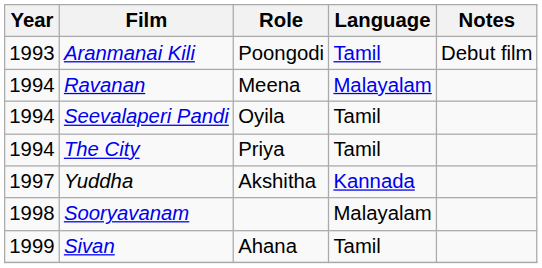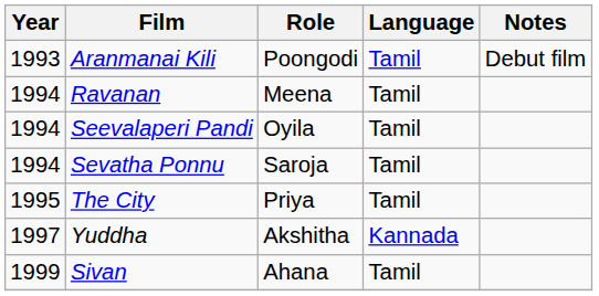 <table class="wikitable sortable">
 <tr>
 <th>Year</th>
 <th>Film</th>
 <th>Role</th>
 <th>Language</th>
 <th class="unsortable">Notes</th>
 </tr>
 <tr>
 <td>1993</td>
 <td><em><a href='#'>Aranmanai Kili</a></em></td>
 <td>Poongodi</td>
 <td><a href='#'>Tamil</a></td>
 <td>Debut film</td>
 </tr>
 <tr>
 <td>1994</td>
 <td><em><a href='#'>Ravanan</a></em></td>
 <td>Meena</td>
-<td><a href='#'>Malayalam</a></td>
+<td>Tamil</td>
 <td></td>
 </tr>
 <tr>
 <td>1994</td>
 <td><em><a href='#'>Seevalaperi Pandi</a></em></td>
 <td>Oyila</td>
 <td>Tamil</td>
 <td></td>
 </tr>
 <tr>
 <td>1994</td>
+<td><em><a href='#'>Sevatha Ponnu</a></em></td>
+<td>Saroja</td>
+<td>Tamil</td>
+<td></td>
+</tr>
+<tr>
+<td>1995</td>
 <td><em><a href='#'>The City</a></em></td>
 <td>Priya</td>
 <td>Tamil</td>
 <td></td>
 </tr>
 <tr>
 <td>1997</td>
 <td><em>Yuddha</em></td>
 <td>Akshitha</td>
 <td><a href='#'>Kannada</a></td>
 <td></td>
 </tr>
 <tr>
-<td>1998</td>
-<td><em><a href='#'>Sooryavanam</a></em></td>
-<td></td>
-<td>Malayalam</td>
-<td></td>
-</tr>
-<tr>
 <td>1999</td>
 <td><em><a href='#'>Sivan</a></em></td>
 <td>Ahana</td>
 <td>Tamil</td>
 <td></td>
 </tr>
 <tr>
 </tr>
 </table>
